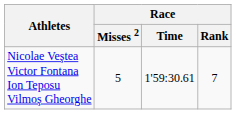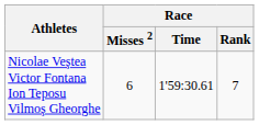 <table class="wikitable" border="1" style="font-size:90%">
 <tr>
 <th rowspan=2>Athletes</th>
 <th colspan=3>Race</th>
 </tr>
 <tr>
 <th>Misses <sup>2</sup></th>
 <th>Time</th>
 <th>Rank</th>
 </tr>
 <tr>
 <td><a href='#'>Nicolae Veştea</a><br><a href='#'>Victor Fontana</a><br><a href='#'>Ion Teposu</a><br><a href='#'>Vilmoş Gheorghe</a></td>
-<td align=center>5</td>
+<td align=center>6</td>
 <td align=center>1'59:30.61</td>
 <td align=center>7</td>
 </tr>
 </table>
